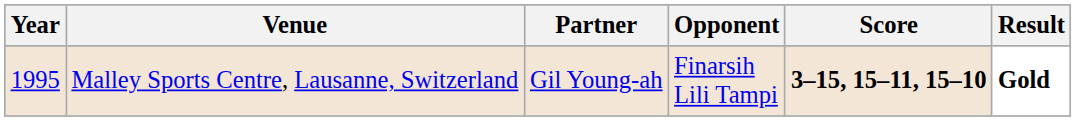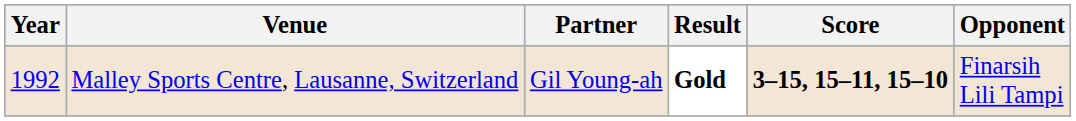 <table class="sortable wikitable" style="font-size: 90%;">
 <tr>
 <th>Year</th>
 <th>Venue</th>
 <th>Partner</th>
+<th>Result</th>
+<th>Score</th>
 <th>Opponent</th>
-<th>Score</th>
-<th>Result</th>
 </tr>
 <tr style="background:#F3E6D7">
-<td align="center"><a href='#'>1995</a></td>
+<td align="center"><a href='#'>1992</a></td>
 <td align="left"><a href='#'>Malley Sports Centre</a>, <a href='#'>Lausanne, Switzerland</a></td>
 <td align="left"> <a href='#'>Gil Young-ah</a></td>
+<td style="text-align:left; background:white"> <strong>Gold</strong></td>
+<td align="left"><strong>3–15, 15–11, 15–10</strong></td>
 <td align="left"> <a href='#'>Finarsih</a> <br>  <a href='#'>Lili Tampi</a></td>
-<td align="left"><strong>3–15, 15–11, 15–10</strong></td>
-<td style="text-align:left; background:white"> <strong>Gold</strong></td>
 </tr>
 </table>
